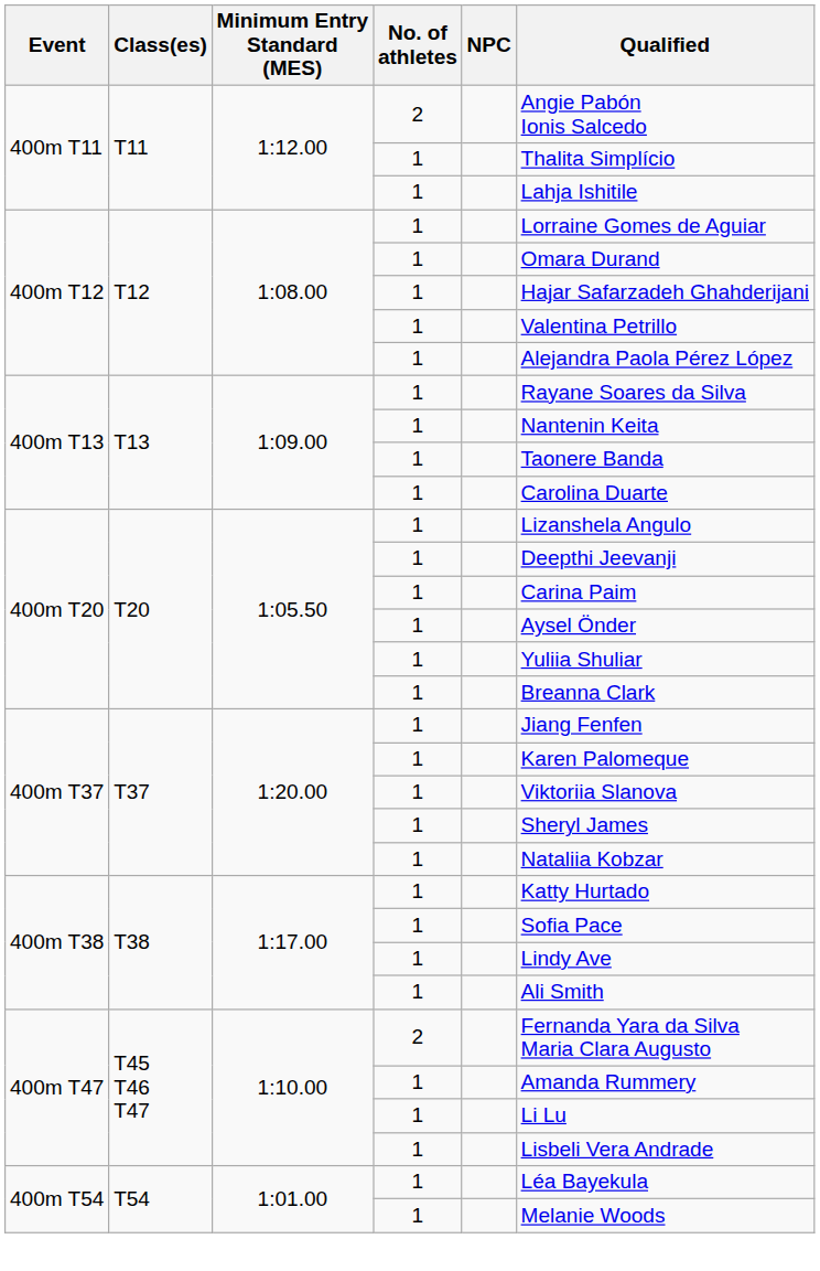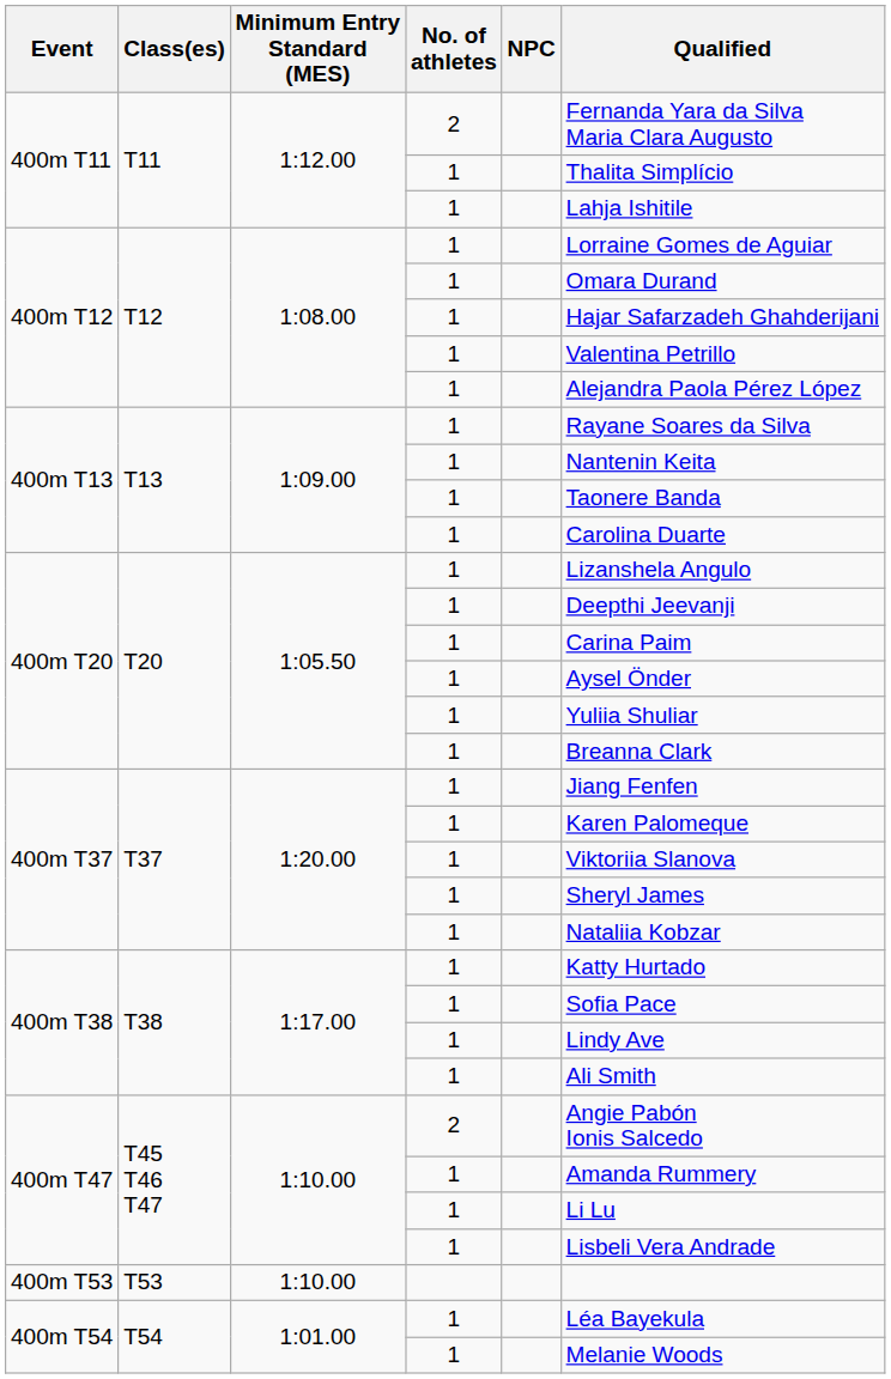 <table class="wikitable">
 <tr>
 <th>Event</th>
 <th>Class(es)</th>
 <th>Minimum Entry<br>Standard<br>(MES)</th>
 <th>No. of<br>athletes</th>
 <th>NPC</th>
 <th>Qualified</th>
 </tr>
 <tr>
 <td rowspan=3>400m T11</td>
 <td rowspan=3>T11</td>
 <td rowspan=3 align=center>1:12.00</td>
 <td align=center>2</td>
 <td></td>
-<td><a href='#'>Angie Pabón</a><br><a href='#'>Ionis Salcedo</a></td>
+<td><a href='#'>Fernanda Yara da Silva</a><br><a href='#'>Maria Clara Augusto</a></td>
 </tr>
 <tr>
 <td align=center>1</td>
 <td></td>
 <td><a href='#'>Thalita Simplício</a></td>
 </tr>
 <tr>
 <td align=center>1</td>
 <td></td>
 <td><a href='#'>Lahja Ishitile</a></td>
 </tr>
 <tr>
 <td rowspan=5>400m T12</td>
 <td rowspan=5>T12</td>
 <td rowspan=5 align=center>1:08.00</td>
 <td align=center>1</td>
 <td></td>
 <td><a href='#'>Lorraine Gomes de Aguiar</a></td>
 </tr>
 <tr>
 <td align=center>1</td>
 <td></td>
 <td><a href='#'>Omara Durand</a></td>
 </tr>
 <tr>
 <td align=center>1</td>
 <td></td>
 <td><a href='#'>Hajar Safarzadeh Ghahderijani</a></td>
 </tr>
 <tr>
 <td align=center>1</td>
 <td></td>
 <td><a href='#'>Valentina Petrillo</a></td>
 </tr>
 <tr>
 <td align=center>1</td>
 <td></td>
 <td><a href='#'>Alejandra Paola Pérez López</a></td>
 </tr>
 <tr>
 <td rowspan=4>400m T13</td>
 <td rowspan=4>T13</td>
 <td rowspan=4 align=center>1:09.00</td>
 <td align=center>1</td>
 <td></td>
 <td><a href='#'>Rayane Soares da Silva</a></td>
 </tr>
 <tr>
 <td align=center>1</td>
 <td></td>
 <td><a href='#'>Nantenin Keita</a></td>
 </tr>
 <tr>
 <td align=center>1</td>
 <td></td>
 <td><a href='#'>Taonere Banda</a></td>
 </tr>
 <tr>
 <td align=center>1</td>
 <td></td>
 <td><a href='#'>Carolina Duarte</a></td>
 </tr>
 <tr>
 <td rowspan=6>400m T20</td>
 <td rowspan=6>T20</td>
 <td rowspan=6 align=center>1:05.50</td>
 <td align=center>1</td>
 <td></td>
 <td><a href='#'>Lizanshela Angulo</a></td>
 </tr>
 <tr>
 <td align=center>1</td>
 <td></td>
 <td><a href='#'>Deepthi Jeevanji</a></td>
 </tr>
 <tr>
 <td align=center>1</td>
 <td></td>
 <td><a href='#'>Carina Paim</a></td>
 </tr>
 <tr>
 <td align=center>1</td>
 <td></td>
 <td><a href='#'>Aysel Önder</a></td>
 </tr>
 <tr>
 <td align=center>1</td>
 <td></td>
 <td><a href='#'>Yuliia Shuliar</a></td>
 </tr>
 <tr>
 <td align=center>1</td>
 <td></td>
 <td><a href='#'>Breanna Clark</a></td>
 </tr>
 <tr>
 <td rowspan=5>400m T37</td>
 <td rowspan=5>T37</td>
 <td rowspan=5 align=center>1:20.00</td>
 <td align=center>1</td>
 <td></td>
 <td><a href='#'>Jiang Fenfen</a></td>
 </tr>
 <tr>
 <td align=center>1</td>
 <td></td>
 <td><a href='#'>Karen Palomeque</a></td>
 </tr>
 <tr>
 <td align=center>1</td>
 <td></td>
 <td><a href='#'>Viktoriia Slanova</a></td>
 </tr>
 <tr>
 <td align=center>1</td>
 <td></td>
 <td><a href='#'>Sheryl James</a></td>
 </tr>
 <tr>
 <td align=center>1</td>
 <td></td>
 <td><a href='#'>Nataliia Kobzar</a></td>
 </tr>
 <tr>
 <td rowspan=4>400m T38</td>
 <td rowspan=4>T38</td>
 <td rowspan=4 align=center>1:17.00</td>
 <td align=center>1</td>
 <td></td>
 <td><a href='#'>Katty Hurtado</a></td>
 </tr>
 <tr>
 <td align=center>1</td>
 <td></td>
 <td><a href='#'>Sofia Pace</a></td>
 </tr>
 <tr>
 <td align=center>1</td>
 <td></td>
 <td><a href='#'>Lindy Ave</a></td>
 </tr>
 <tr>
 <td align=center>1</td>
 <td></td>
 <td><a href='#'>Ali Smith</a></td>
 </tr>
 <tr>
 <td rowspan=4>400m T47</td>
 <td rowspan=4>T45<br>T46<br>T47</td>
 <td rowspan=4 align=center>1:10.00</td>
 <td align=center>2</td>
 <td></td>
-<td><a href='#'>Fernanda Yara da Silva</a><br><a href='#'>Maria Clara Augusto</a></td>
+<td><a href='#'>Angie Pabón</a><br><a href='#'>Ionis Salcedo</a></td>
 </tr>
 <tr>
 <td align=center>1</td>
 <td></td>
 <td><a href='#'>Amanda Rummery</a></td>
 </tr>
 <tr>
 <td align=center>1</td>
 <td></td>
 <td><a href='#'>Li Lu</a></td>
 </tr>
 <tr>
 <td align=center>1</td>
 <td></td>
 <td><a href='#'>Lisbeli Vera Andrade</a></td>
 </tr>
 <tr>
+<td>400m T53</td>
+<td>T53</td>
+<td align=center>1:10.00</td>
+<td></td>
+<td></td>
+<td></td>
+</tr>
+<tr>
 <td rowspan=2>400m T54</td>
 <td rowspan=2>T54</td>
 <td rowspan=2 align=center>1:01.00</td>
 <td align=center>1</td>
 <td></td>
 <td><a href='#'>Léa Bayekula</a></td>
 </tr>
 <tr>
 <td align=center>1</td>
 <td></td>
 <td><a href='#'>Melanie Woods</a></td>
 </tr>
 </table>
